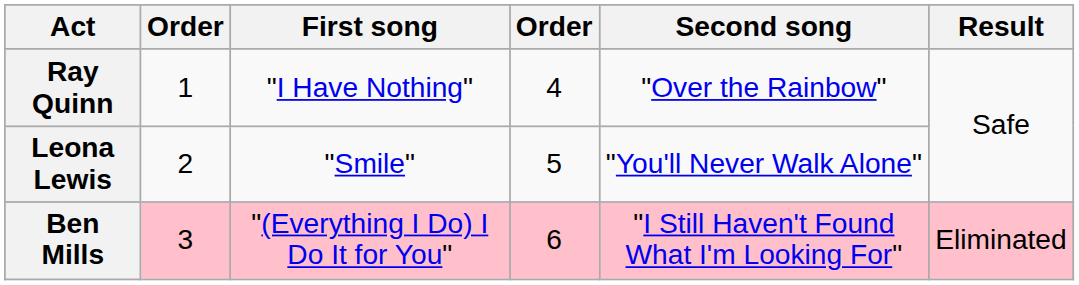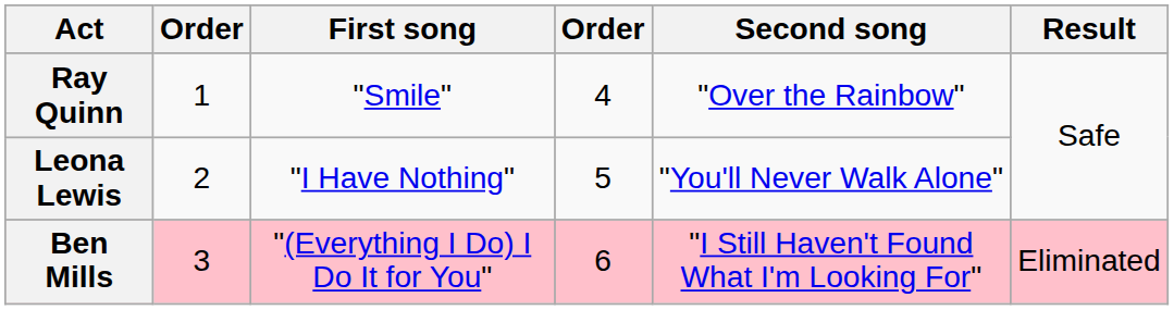 <table class="wikitable plainrowheaders" style="text-align:center;">
 <tr>
 <th scope="col">Act</th>
 <th scope="col">Order</th>
 <th scope="col">First song</th>
 <th scope="col">Order</th>
 <th scope="col">Second song</th>
 <th scope="col">Result</th>
 </tr>
 <tr>
 <th scope=row>Ray Quinn</th>
 <td>1</td>
-<td>"<a href='#'>I Have Nothing</a>"</td>
+<td>"<a href='#'>Smile</a>"</td>
 <td>4</td>
 <td>"<a href='#'>Over the Rainbow</a>"</td>
 <td rowspan=2>Safe</td>
 </tr>
 <tr>
 <th scope=row>Leona Lewis</th>
 <td>2</td>
-<td>"<a href='#'>Smile</a>"</td>
+<td>"<a href='#'>I Have Nothing</a>"</td>
 <td>5</td>
 <td>"<a href='#'>You'll Never Walk Alone</a>"</td>
 </tr>
 <tr style="background: pink">
 <th scope=row>Ben Mills</th>
 <td>3</td>
 <td>"<a href='#'>(Everything I Do) I Do It for You</a>"</td>
 <td>6</td>
 <td>"<a href='#'>I Still Haven't Found What I'm Looking For</a>"</td>
 <td>Eliminated</td>
 </tr>
 </table>
